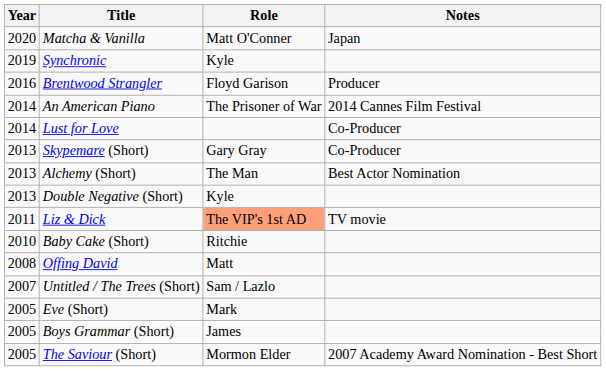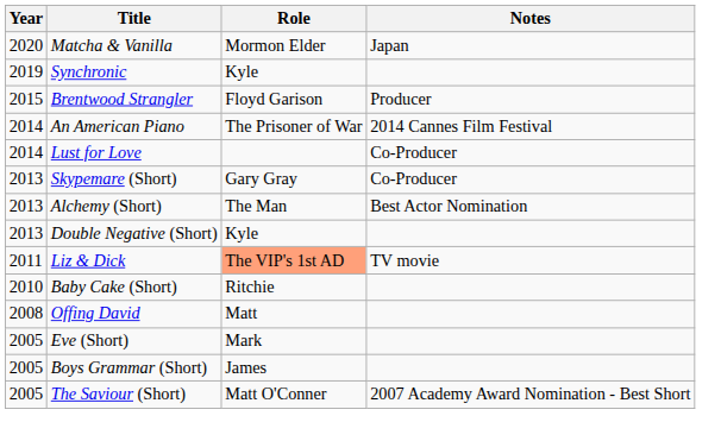 <table class="wikitable">
 <tr>
 <th>Year</th>
 <th>Title</th>
 <th>Role</th>
 <th>Notes</th>
 </tr>
 <tr>
 <td>2020</td>
 <td><em>Matcha & Vanilla</em></td>
-<td>Matt O'Conner</td>
+<td>Mormon Elder</td>
 <td>Japan</td>
 </tr>
 <tr>
 <td>2019</td>
 <td><em><a href='#'>Synchronic</a></em></td>
 <td>Kyle</td>
 <td></td>
 </tr>
 <tr>
-<td>2016</td>
+<td>2015</td>
 <td><em><a href='#'>Brentwood Strangler</a></em></td>
 <td>Floyd Garison</td>
 <td>Producer</td>
 </tr>
 <tr>
 <td>2014</td>
 <td><em>An American Piano</em></td>
 <td>The Prisoner of War</td>
 <td>2014 Cannes Film Festival</td>
 </tr>
 <tr>
 <td>2014</td>
 <td><em><a href='#'>Lust for Love</a></em></td>
 <td></td>
 <td>Co-Producer</td>
 </tr>
 <tr>
 <td>2013</td>
 <td><em><a href='#'>Skypemare</a></em> (Short)</td>
 <td>Gary Gray</td>
 <td>Co-Producer</td>
 </tr>
 <tr>
 <td>2013</td>
 <td><em>Alchemy</em> (Short)</td>
 <td>The Man</td>
 <td>Best Actor Nomination</td>
 </tr>
 <tr>
 <td>2013</td>
 <td><em>Double Negative</em> (Short)</td>
 <td>Kyle</td>
 <td></td>
 </tr>
 <tr>
 <td>2011</td>
 <td><em><a href='#'>Liz & Dick</a></em></td>
 <td style="background: lightsalmon;">The VIP's 1st AD</td>
 <td>TV movie</td>
 </tr>
 <tr>
 <td>2010</td>
 <td><em>Baby Cake</em> (Short)</td>
 <td>Ritchie</td>
 <td></td>
 </tr>
 <tr>
 <td>2008</td>
 <td><em><a href='#'>Offing David</a></em></td>
 <td>Matt</td>
 <td></td>
 </tr>
 <tr>
-<td>2007</td>
-<td><em>Untitled / The Trees</em> (Short)</td>
-<td>Sam / Lazlo</td>
-<td></td>
-</tr>
-<tr>
 <td>2005</td>
 <td><em>Eve</em> (Short)</td>
 <td>Mark</td>
 <td></td>
 </tr>
 <tr>
 <td>2005</td>
 <td><em>Boys Grammar</em> (Short)</td>
 <td>James</td>
 <td></td>
 </tr>
 <tr>
 <td>2005</td>
 <td><em><a href='#'>The Saviour</a></em> (Short)</td>
-<td>Mormon Elder</td>
+<td>Matt O'Conner</td>
 <td>2007 Academy Award Nomination - Best Short</td>
 </tr>
 </table>
